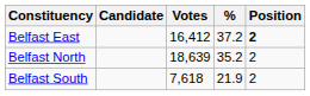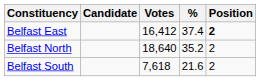 <table class="wikitable sortable">
 <tr>
 <th>Constituency</th>
 <th>Candidate</th>
 <th>Votes</th>
 <th>%</th>
 <th>Position</th>
 </tr>
 <tr>
 <td><a href='#'>Belfast East</a></td>
 <td></td>
 <td>16,412</td>
-<td>37.2</td>
+<td>37.4</td>
 <td><strong>2</strong></td>
 </tr>
 <tr>
 <td><a href='#'>Belfast North</a></td>
 <td></td>
-<td>18,639</td>
+<td>18,640</td>
 <td>35.2</td>
 <td>2</td>
 </tr>
 <tr>
 <td><a href='#'>Belfast South</a></td>
 <td></td>
 <td>7,618</td>
-<td>21.9</td>
+<td>21.6</td>
 <td>2</td>
 </tr>
 </table>
